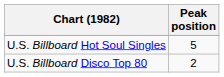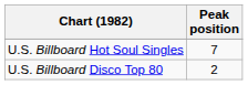 <table class="wikitable">
 <tr>
 <th>Chart (1982)</th>
 <th>Peak<br>position</th>
 </tr>
 <tr>
 </tr>
 <tr>
 <td>U.S. <em>Billboard</em> <a href='#'>Hot Soul Singles</a></td>
-<td align="center">5</td>
+<td align="center">7</td>
 </tr>
 <tr>
 <td>U.S. <em>Billboard</em> <a href='#'>Disco Top 80</a></td>
 <td align="center">2</td>
 </tr>
 </table>
